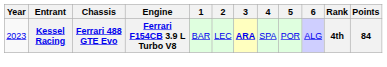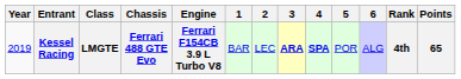 <table class="wikitable" style="text-align:center; font-size:90%">
 <tr>
 <th>Year</th>
 <th>Entrant</th>
+<th>Class</th>
 <th>Chassis</th>
 <th>Engine</th>
 <th>1</th>
 <th>2</th>
 <th>3</th>
 <th>4</th>
 <th>5</th>
 <th>6</th>
 <th>Rank</th>
 <th>Points</th>
 </tr>
 <tr>
-<td><a href='#'>2023</a></td>
+<td><a href='#'>2019</a></td>
 <th><a href='#'>Kessel Racing</a></th>
+<th>LMGTE</th>
 <th><a href='#'>Ferrari 488 GTE Evo</a></th>
 <th><a href='#'>Ferrari</a> <a href='#'>F154CB</a> 3.9 L Turbo V8</th>
 <td style="background:#DFFFDF;"><a href='#'>BAR</a><br></td>
 <td style="background:#DFFFDF;"><a href='#'>LEC</a><br></td>
 <td style="background:#FFFFBF;"><strong><a href='#'>ARA</a><br></strong></td>
-<td style="background:#DFFFDF;"><a href='#'>SPA</a><br></td>
+<td style="background:#DFFFDF;"><strong><a href='#'>SPA</a><br></strong></td>
 <td style="background:#DFFFDF;"><a href='#'>POR</a><br></td>
 <td style="background:#CFCFFF;"><a href='#'>ALG</a><br></td>
 <th>4th</th>
-<th>84</th>
+<th>65</th>
 </tr>
 </table>
